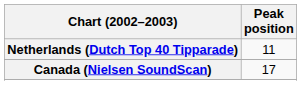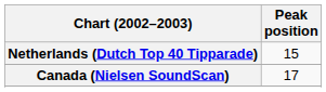 <table class="wikitable sortable plainrowheaders" style="text-align:center">
 <tr>
 <th scope="col">Chart (2002–2003)</th>
 <th scope="col">Peak<br>position</th>
 </tr>
 <tr>
 <th scope="row">Netherlands (<a href='#'>Dutch Top 40 Tipparade</a>)</th>
-<td>11</td>
+<td>15</td>
 </tr>
 <tr>
 </tr>
 <tr>
 <th scope="row">Canada (<a href='#'>Nielsen SoundScan</a>)</th>
 <td>17</td>
 </tr>
 <tr>
 </tr>
 <tr>
 </tr>
 <tr>
 </tr>
 <tr>
 </tr>
 <tr>
 </tr>
 </table>
